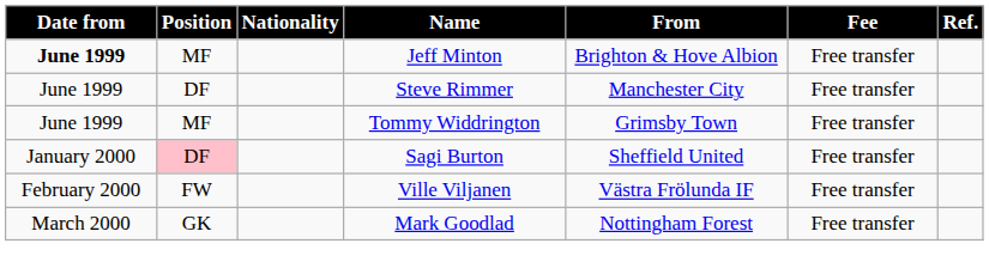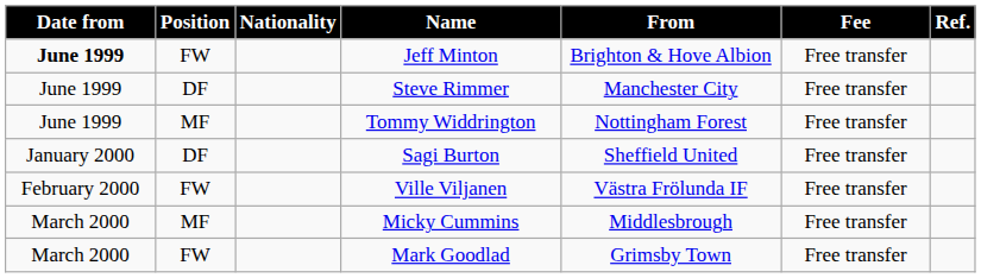 <table class="wikitable" style="text-align:center; font-size:90%; ">
 <tr>
 <th style="background:#000000; color:white; width:100px;">Date from</th>
 <th style="background:#000000; color:white; width:50px;">Position</th>
 <th style="background:#000000; color:white; width:50px;">Nationality</th>
 <th style="background:#000000; color:white; width:150px;">Name</th>
 <th style="background:#000000; color:white; width:150px;">From</th>
 <th style="background:#000000; color:white; width:100px;">Fee</th>
 <th style="background:#000000; color:white; width:25px;">Ref.</th>
 </tr>
 <tr>
 <td><strong>June 1999</strong></td>
-<td>MF</td>
+<td>FW</td>
 <td></td>
 <td><a href='#'>Jeff Minton</a></td>
 <td><a href='#'>Brighton & Hove Albion</a></td>
 <td>Free transfer</td>
 <td></td>
 </tr>
 <tr>
 <td>June 1999</td>
 <td>DF</td>
 <td></td>
 <td><a href='#'>Steve Rimmer</a></td>
 <td><a href='#'>Manchester City</a></td>
 <td>Free transfer</td>
 <td></td>
 </tr>
 <tr>
 <td>June 1999</td>
 <td>MF</td>
 <td></td>
 <td><a href='#'>Tommy Widdrington</a></td>
-<td><a href='#'>Grimsby Town</a></td>
+<td><a href='#'>Nottingham Forest</a></td>
 <td>Free transfer</td>
 <td></td>
 </tr>
 <tr>
 <td>January 2000</td>
-<td style="background: pink;">DF</td>
+<td>DF</td>
 <td></td>
 <td><a href='#'>Sagi Burton</a></td>
 <td><a href='#'>Sheffield United</a></td>
 <td>Free transfer</td>
 <td></td>
 </tr>
 <tr>
 <td>February 2000</td>
 <td>FW</td>
 <td></td>
 <td><a href='#'>Ville Viljanen</a></td>
 <td> <a href='#'>Västra Frölunda IF</a></td>
 <td>Free transfer</td>
 <td></td>
 </tr>
 <tr>
 <td>March 2000</td>
-<td>GK</td>
+<td>MF</td>
+<td></td>
+<td><a href='#'>Micky Cummins</a></td>
+<td><a href='#'>Middlesbrough</a></td>
+<td>Free transfer</td>
+<td></td>
+</tr>
+<tr>
+<td>March 2000</td>
+<td>FW</td>
 <td></td>
 <td><a href='#'>Mark Goodlad</a></td>
-<td><a href='#'>Nottingham Forest</a></td>
+<td><a href='#'>Grimsby Town</a></td>
 <td>Free transfer</td>
 <td></td>
 </tr>
 </table>
